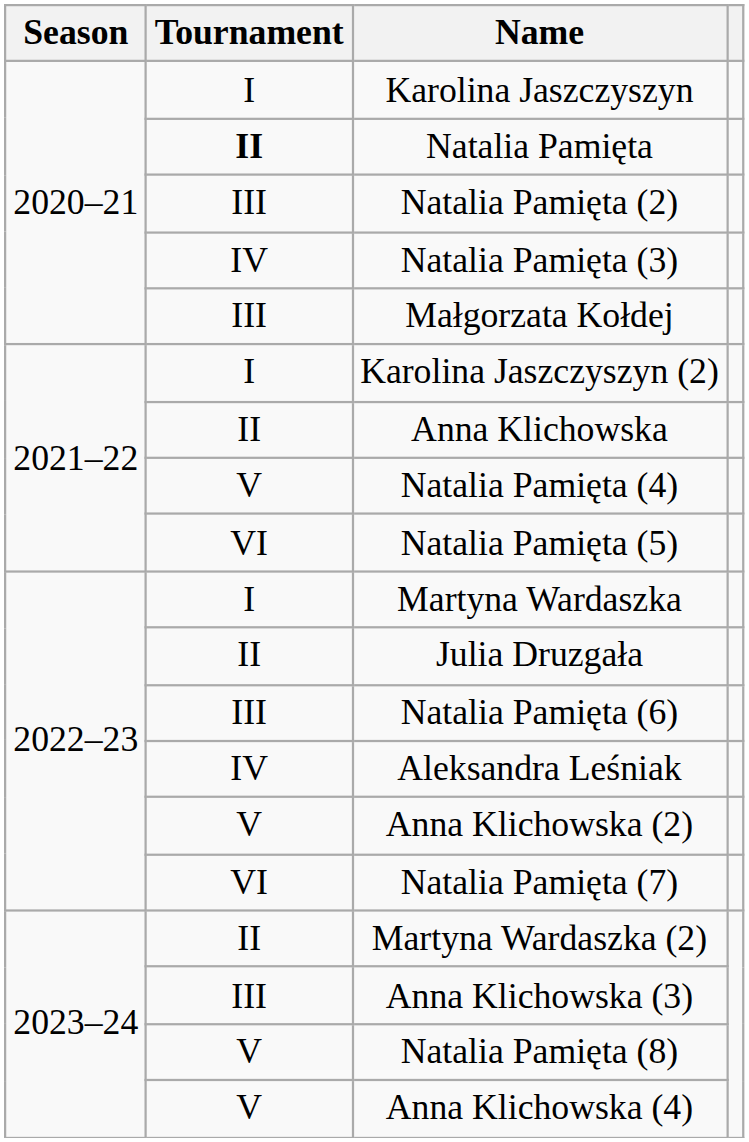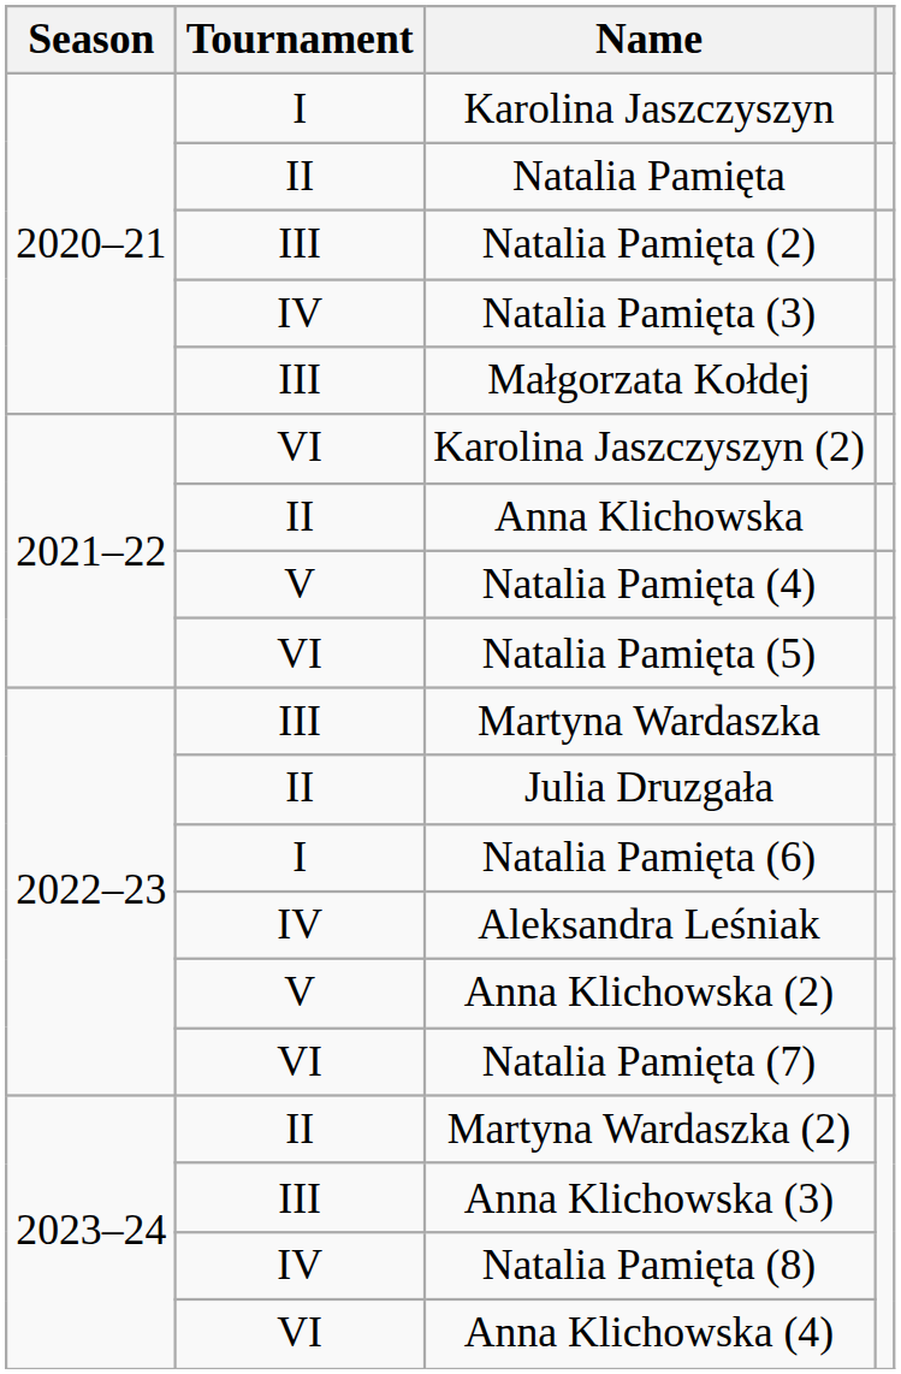 <table class="wikitable" style="text-align: center">
 <tr>
 <th>Season</th>
 <th>Tournament</th>
 <th>Name</th>
 <th></th>
 </tr>
 <tr>
 <td rowspan=5>2020–21</td>
 <td>I</td>
 <td>Karolina Jaszczyszyn</td>
 <td></td>
 </tr>
 <tr>
-<td><strong>II</strong></td>
+<td>II</td>
 <td>Natalia Pamięta</td>
 <td></td>
 </tr>
 <tr>
 <td>III</td>
 <td>Natalia Pamięta (2)</td>
 <td></td>
 </tr>
 <tr>
 <td>IV</td>
 <td>Natalia Pamięta (3)</td>
 <td></td>
 </tr>
 <tr>
 <td>III</td>
 <td>Małgorzata Kołdej</td>
 <td></td>
 </tr>
 <tr>
 <td rowspan=4>2021–22</td>
-<td>I</td>
+<td>VI</td>
 <td>Karolina Jaszczyszyn (2)</td>
 <td></td>
 </tr>
 <tr>
 <td>II</td>
 <td>Anna Klichowska</td>
 <td></td>
 </tr>
 <tr>
 <td>V</td>
 <td>Natalia Pamięta (4)</td>
 <td></td>
 </tr>
 <tr>
 <td>VI</td>
 <td>Natalia Pamięta (5)</td>
 <td></td>
 </tr>
 <tr>
 <td rowspan=6>2022–23</td>
-<td>I</td>
+<td>III</td>
 <td>Martyna Wardaszka</td>
 <td></td>
 </tr>
 <tr>
 <td>II</td>
 <td>Julia Druzgała</td>
 <td></td>
 </tr>
 <tr>
-<td>III</td>
+<td>I</td>
 <td>Natalia Pamięta (6)</td>
 <td></td>
 </tr>
 <tr>
 <td>IV</td>
 <td>Aleksandra Leśniak</td>
 <td></td>
 </tr>
 <tr>
 <td>V</td>
 <td>Anna Klichowska (2)</td>
 <td></td>
 </tr>
 <tr>
 <td>VI</td>
 <td>Natalia Pamięta (7)</td>
 <td></td>
 </tr>
 <tr>
 <td rowspan=4>2023–24</td>
 <td>II</td>
 <td>Martyna Wardaszka (2)</td>
 </tr>
 <tr>
 <td>III</td>
 <td>Anna Klichowska (3)</td>
 </tr>
 <tr>
-<td>V</td>
+<td>IV</td>
 <td>Natalia Pamięta (8)</td>
 </tr>
 <tr>
-<td>V</td>
+<td>VI</td>
 <td>Anna Klichowska (4)</td>
 </tr>
 </table>
